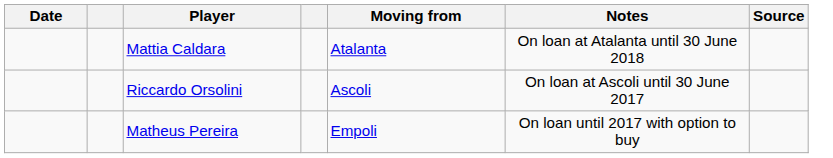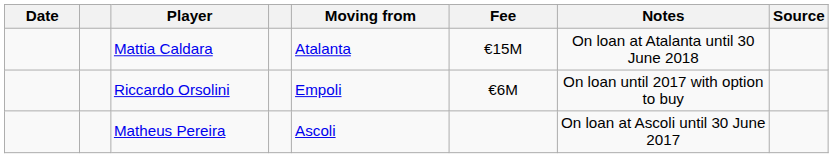 <table class="wikitable sortable">
 <tr>
 <th style="width:80px;">Date</th>
 <th style="width:30px;"></th>
 <th style="width:180px;">Player</th>
 <th style="width:20px;"></th>
 <th style="width:180px;">Moving from</th>
+<th style="width:120px;" class="unsortable">Fee</th>
 <th style="width:250px;" class="unsortable">Notes</th>
 <th style="width:20px;">Source</th>
 </tr>
 <tr>
 <td></td>
 <td align=center></td>
 <td> <a href='#'>Mattia Caldara</a></td>
 <td align=center></td>
 <td> <a href='#'>Atalanta</a></td>
+<td align=center>€15M</td>
 <td align=center>On loan at Atalanta until 30 June 2018</td>
 <td><small></small></td>
 </tr>
 <tr>
 <td></td>
 <td align=center></td>
 <td> <a href='#'>Riccardo Orsolini</a></td>
 <td align=center></td>
-<td> <a href='#'>Ascoli</a></td>
-<td align=center>On loan at Ascoli until 30 June 2017</td>
+<td> <a href='#'>Empoli</a></td>
+<td align=center>€6M</td>
+<td align=center>On loan until 2017 with option to buy</td>
 <td><small></small></td>
 </tr>
 <tr>
 <td></td>
 <td align=center></td>
 <td> <a href='#'>Matheus Pereira</a></td>
 <td align=center></td>
-<td> <a href='#'>Empoli</a></td>
-<td align=center>On loan until 2017 with option to buy</td>
+<td> <a href='#'>Ascoli</a></td>
+<td align=center></td>
+<td align=center>On loan at Ascoli until 30 June 2017</td>
 <td><small></small></td>
 </tr>
 </table>
